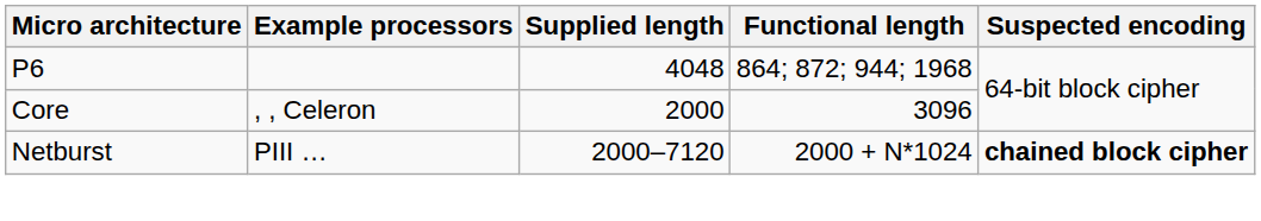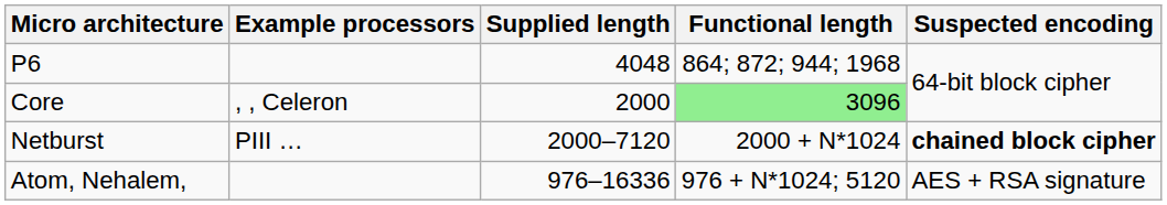 <table class="wikitable">
 <tr>
 <th>Micro architecture</th>
 <th>Example processors</th>
 <th>Supplied length</th>
 <th>Functional length</th>
 <th>Suspected encoding</th>
 </tr>
 <tr>
 <td>P6</td>
 <td></td>
 <td style="text-align:right;">4048</td>
 <td style="text-align:right;">864; 872; 944; 1968</td>
 <td rowspan="2">64-bit block cipher</td>
 </tr>
 <tr>
 <td>Core</td>
 <td>, , Celeron</td>
 <td style="text-align:right;">2000</td>
-<td style="text-align:right;">3096</td>
+<td style="background: lightgreen; text-align:right;">3096</td>
 </tr>
 <tr>
 <td>Netburst</td>
 <td>PIII … </td>
 <td style="text-align:right;">2000–7120</td>
 <td style="text-align:right;">2000 + N*1024</td>
 <td><strong>chained block cipher</strong></td>
 </tr>
+<tr>
+<td>Atom, Nehalem, </td>
+<td></td>
+<td style="text-align:right;">976–16336</td>
+<td style="text-align:right;">976 + N*1024; 5120</td>
+<td>AES + RSA signature</td>
+</tr>
 </table>
